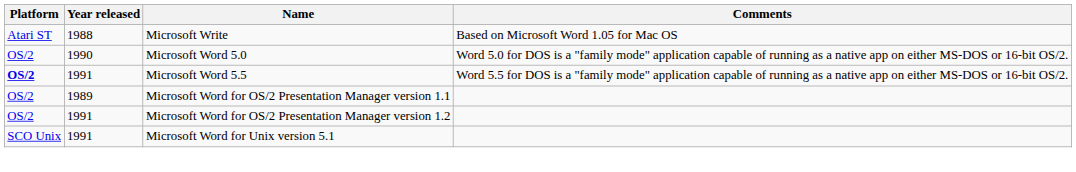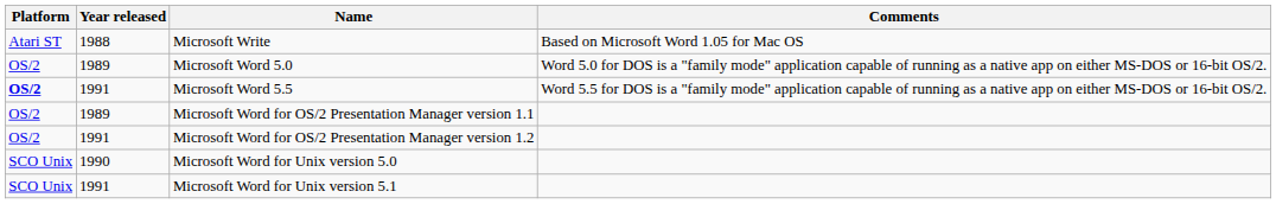 <table class="wikitable sortable">
 <tr>
 <th>Platform</th>
 <th>Year released</th>
 <th>Name</th>
 <th scope="col" class="unsortable">Comments</th>
 </tr>
 <tr>
 <td><a href='#'>Atari ST</a></td>
 <td>1988</td>
 <td>Microsoft Write</td>
 <td>Based on Microsoft Word 1.05 for Mac OS</td>
 </tr>
 <tr>
 <td><a href='#'>OS/2</a></td>
-<td>1990</td>
+<td>1989</td>
 <td>Microsoft Word 5.0</td>
 <td>Word 5.0 for DOS is a "family mode" application capable of running as a native app on either MS-DOS or 16-bit OS/2.</td>
 </tr>
 <tr>
 <td><strong><a href='#'>OS/2</a></strong></td>
 <td>1991</td>
 <td>Microsoft Word 5.5</td>
 <td>Word 5.5 for DOS is a "family mode" application capable of running as a native app on either MS-DOS or 16-bit OS/2.</td>
 </tr>
 <tr>
 <td><a href='#'>OS/2</a></td>
 <td>1989</td>
 <td>Microsoft Word for OS/2 Presentation Manager version 1.1</td>
 <td></td>
 </tr>
 <tr>
 <td><a href='#'>OS/2</a></td>
 <td>1991</td>
 <td>Microsoft Word for OS/2 Presentation Manager version 1.2</td>
 <td></td>
 </tr>
 <tr>
 <td><a href='#'>SCO Unix</a></td>
+<td>1990</td>
+<td>Microsoft Word for Unix version 5.0</td>
+<td></td>
+</tr>
+<tr>
+<td><a href='#'>SCO Unix</a></td>
 <td>1991</td>
 <td>Microsoft Word for Unix version 5.1</td>
 <td></td>
 </tr>
 </table>
